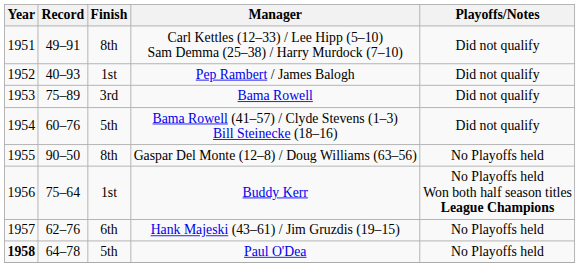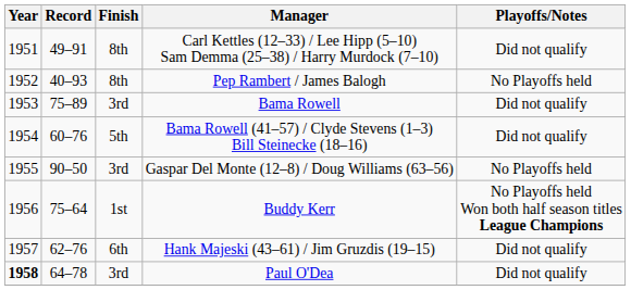 <table class="wikitable" style="text-align:center">
 <tr>
 <th>Year</th>
 <th>Record</th>
 <th>Finish</th>
 <th>Manager</th>
 <th>Playoffs/Notes</th>
 </tr>
 <tr align=center>
 <td>1951</td>
 <td>49–91</td>
 <td>8th</td>
 <td>Carl Kettles (12–33) / Lee Hipp (5–10) <br> Sam Demma (25–38) / Harry Murdock (7–10)</td>
 <td>Did not qualify</td>
 </tr>
 <tr align=center>
 <td>1952</td>
 <td>40–93</td>
-<td>1st</td>
+<td>8th</td>
 <td><a href='#'>Pep Rambert</a> / James Balogh</td>
-<td>Did not qualify</td>
+<td>No Playoffs held</td>
 </tr>
 <tr align=center>
 <td>1953</td>
 <td>75–89</td>
 <td>3rd</td>
 <td><a href='#'>Bama Rowell</a></td>
 <td>Did not qualify</td>
 </tr>
 <tr align=center>
 <td>1954</td>
 <td>60–76</td>
 <td>5th</td>
 <td><a href='#'>Bama Rowell</a> (41–57) / Clyde Stevens (1–3) <br> <a href='#'>Bill Steinecke</a> (18–16)</td>
 <td>Did not qualify</td>
 </tr>
 <tr align=center>
 <td>1955</td>
 <td>90–50</td>
-<td>8th</td>
+<td>3rd</td>
 <td>Gaspar Del Monte (12–8) / Doug Williams (63–56)</td>
 <td>No Playoffs held</td>
 </tr>
 <tr align=center>
 <td>1956</td>
 <td>75–64</td>
 <td>1st</td>
 <td><a href='#'>Buddy Kerr</a></td>
 <td>No Playoffs held<br> Won both half season titles<br><strong>League Champions</strong></td>
 </tr>
 <tr align=center>
 <td>1957</td>
 <td>62–76</td>
 <td>6th</td>
 <td><a href='#'>Hank Majeski</a> (43–61) / Jim Gruzdis (19–15)</td>
-<td>No Playoffs held</td>
+<td>Did not qualify</td>
 </tr>
 <tr align=center>
 <td><strong>1958</strong></td>
 <td>64–78</td>
-<td>5th</td>
+<td>3rd</td>
 <td><a href='#'>Paul O'Dea</a></td>
-<td>No Playoffs held</td>
+<td>Did not qualify</td>
 </tr>
 <tr align=center>
 </tr>
 </table>
